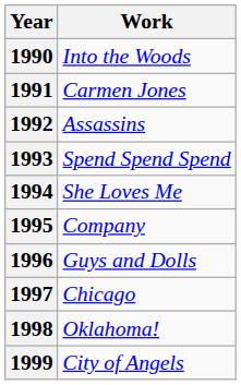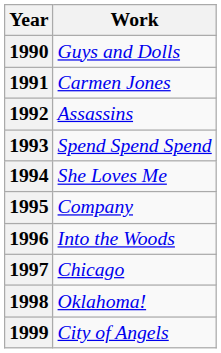 <table class="wikitable">
 <tr>
 <th>Year</th>
 <th>Work</th>
 </tr>
 <tr>
 <th>1990</th>
-<td><em><a href='#'>Into the Woods</a></em></td>
+<td><em><a href='#'>Guys and Dolls</a></em></td>
 </tr>
 <tr>
 <th>1991</th>
 <td><em><a href='#'>Carmen Jones</a></em></td>
 </tr>
 <tr>
 <th>1992</th>
 <td><em><a href='#'>Assassins</a></em></td>
 </tr>
 <tr>
 <th>1993</th>
 <td><em><a href='#'>Spend Spend Spend</a></em></td>
 </tr>
 <tr>
 <th>1994</th>
 <td><em><a href='#'>She Loves Me</a></em></td>
 </tr>
 <tr>
 <th>1995</th>
 <td><em><a href='#'>Company</a></em></td>
 </tr>
 <tr>
 <th>1996</th>
-<td><em><a href='#'>Guys and Dolls</a></em></td>
+<td><em><a href='#'>Into the Woods</a></em></td>
 </tr>
 <tr>
 <th>1997</th>
 <td><em><a href='#'>Chicago</a></em></td>
 </tr>
 <tr>
 <th>1998</th>
 <td><em><a href='#'>Oklahoma!</a></em></td>
 </tr>
 <tr>
 <th>1999</th>
 <td><em><a href='#'>City of Angels</a></em></td>
 </tr>
 </table>
